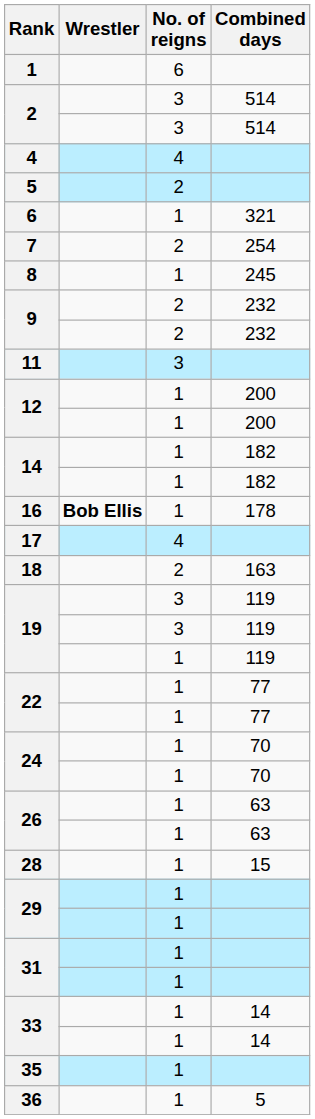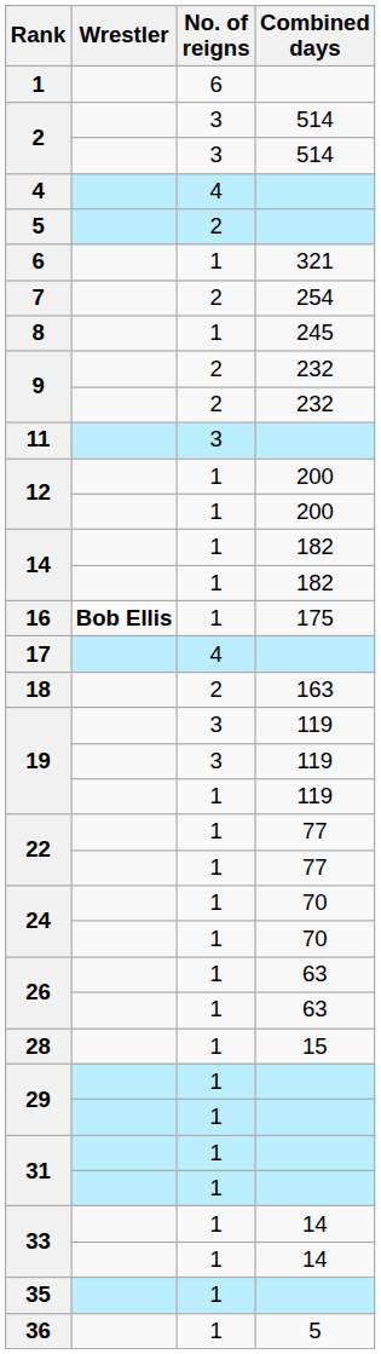 <table class="wikitable sortable" style="text-align: center">
 <tr>
 <th data-sort-type="number" scope="col">Rank</th>
 <th scope="col">Wrestler</th>
 <th data-sort-type="number" scope="col">No. of<br>reigns</th>
 <th data-sort-type="number" scope="col">Combined<br>days</th>
 </tr>
 <tr>
 <th scope=row>1</th>
 <td></td>
 <td>6</td>
 <td></td>
 </tr>
 <tr>
 <th scope=row rowspan=2>2</th>
 <td></td>
 <td>3</td>
 <td>514</td>
 </tr>
 <tr>
 <td></td>
 <td>3</td>
 <td>514</td>
 </tr>
 <tr style="background-color:#bbeeff">
 <th scope=row>4</th>
 <td></td>
 <td>4</td>
 <td></td>
 </tr>
 <tr style="background-color:#bbeeff">
 <th scope=row>5</th>
 <td></td>
 <td>2</td>
 <td></td>
 </tr>
 <tr>
 <th scope=row>6</th>
 <td></td>
 <td>1</td>
 <td>321</td>
 </tr>
 <tr>
 <th scope=row>7</th>
 <td></td>
 <td>2</td>
 <td>254</td>
 </tr>
 <tr>
 <th scope=row>8</th>
 <td></td>
 <td>1</td>
 <td>245</td>
 </tr>
 <tr>
 <th scope=row rowspan=2>9</th>
 <td></td>
 <td>2</td>
 <td>232</td>
 </tr>
 <tr>
 <td></td>
 <td>2</td>
 <td>232</td>
 </tr>
 <tr style="background-color:#bbeeff">
 <th scope=row>11</th>
 <td></td>
 <td>3</td>
 <td></td>
 </tr>
 <tr>
 <th scope=row rowspan=2>12</th>
 <td></td>
 <td>1</td>
 <td>200</td>
 </tr>
 <tr>
 <td></td>
 <td>1</td>
 <td>200</td>
 </tr>
 <tr>
 <th scope=row rowspan=2>14</th>
 <td></td>
 <td>1</td>
 <td>182</td>
 </tr>
 <tr>
 <td></td>
 <td>1</td>
 <td>182</td>
 </tr>
 <tr>
 <th scope=row>16</th>
 <td><strong>Bob Ellis</strong></td>
 <td>1</td>
-<td>178</td>
+<td>175</td>
 </tr>
 <tr style="background-color:#bbeeff">
 <th scope=row>17</th>
 <td></td>
 <td>4</td>
 <td></td>
 </tr>
 <tr>
 <th scope=row>18</th>
 <td></td>
 <td>2</td>
 <td>163</td>
 </tr>
 <tr>
 <th scope=row rowspan=3>19</th>
 <td></td>
 <td>3</td>
 <td>119</td>
 </tr>
 <tr>
 <td></td>
 <td>3</td>
 <td>119</td>
 </tr>
 <tr>
 <td></td>
 <td>1</td>
 <td>119</td>
 </tr>
 <tr>
 <th scope=row rowspan=2>22</th>
 <td></td>
 <td>1</td>
 <td>77</td>
 </tr>
 <tr>
 <td></td>
 <td>1</td>
 <td>77</td>
 </tr>
 <tr>
 <th scope=row rowspan=2>24</th>
 <td></td>
 <td>1</td>
 <td>70</td>
 </tr>
 <tr>
 <td></td>
 <td>1</td>
 <td>70</td>
 </tr>
 <tr>
 <th scope=row rowspan=2>26</th>
 <td></td>
 <td>1</td>
 <td>63</td>
 </tr>
 <tr>
 <td></td>
 <td>1</td>
 <td>63</td>
 </tr>
 <tr>
 <th scope=row>28</th>
 <td></td>
 <td>1</td>
 <td>15</td>
 </tr>
 <tr style="background-color:#bbeeff">
 <th scope=row rowspan=2>29</th>
 <td></td>
 <td>1</td>
 <td></td>
 </tr>
 <tr style="background-color:#bbeeff">
 <td></td>
 <td>1</td>
 <td></td>
 </tr>
 <tr style="background-color:#bbeeff">
 <th scope=row rowspan=2>31</th>
 <td></td>
 <td>1</td>
 <td></td>
 </tr>
 <tr style="background-color:#bbeeff">
 <td></td>
 <td>1</td>
 <td></td>
 </tr>
 <tr>
 <th scope=row rowspan=2>33</th>
 <td></td>
 <td>1</td>
 <td>14</td>
 </tr>
 <tr>
 <td></td>
 <td>1</td>
 <td>14</td>
 </tr>
 <tr style="background-color:#bbeeff">
 <th scope=row>35</th>
 <td></td>
 <td>1</td>
 <td></td>
 </tr>
 <tr>
 <th scope=row>36</th>
 <td></td>
 <td>1</td>
 <td>5</td>
 </tr>
 </table>
